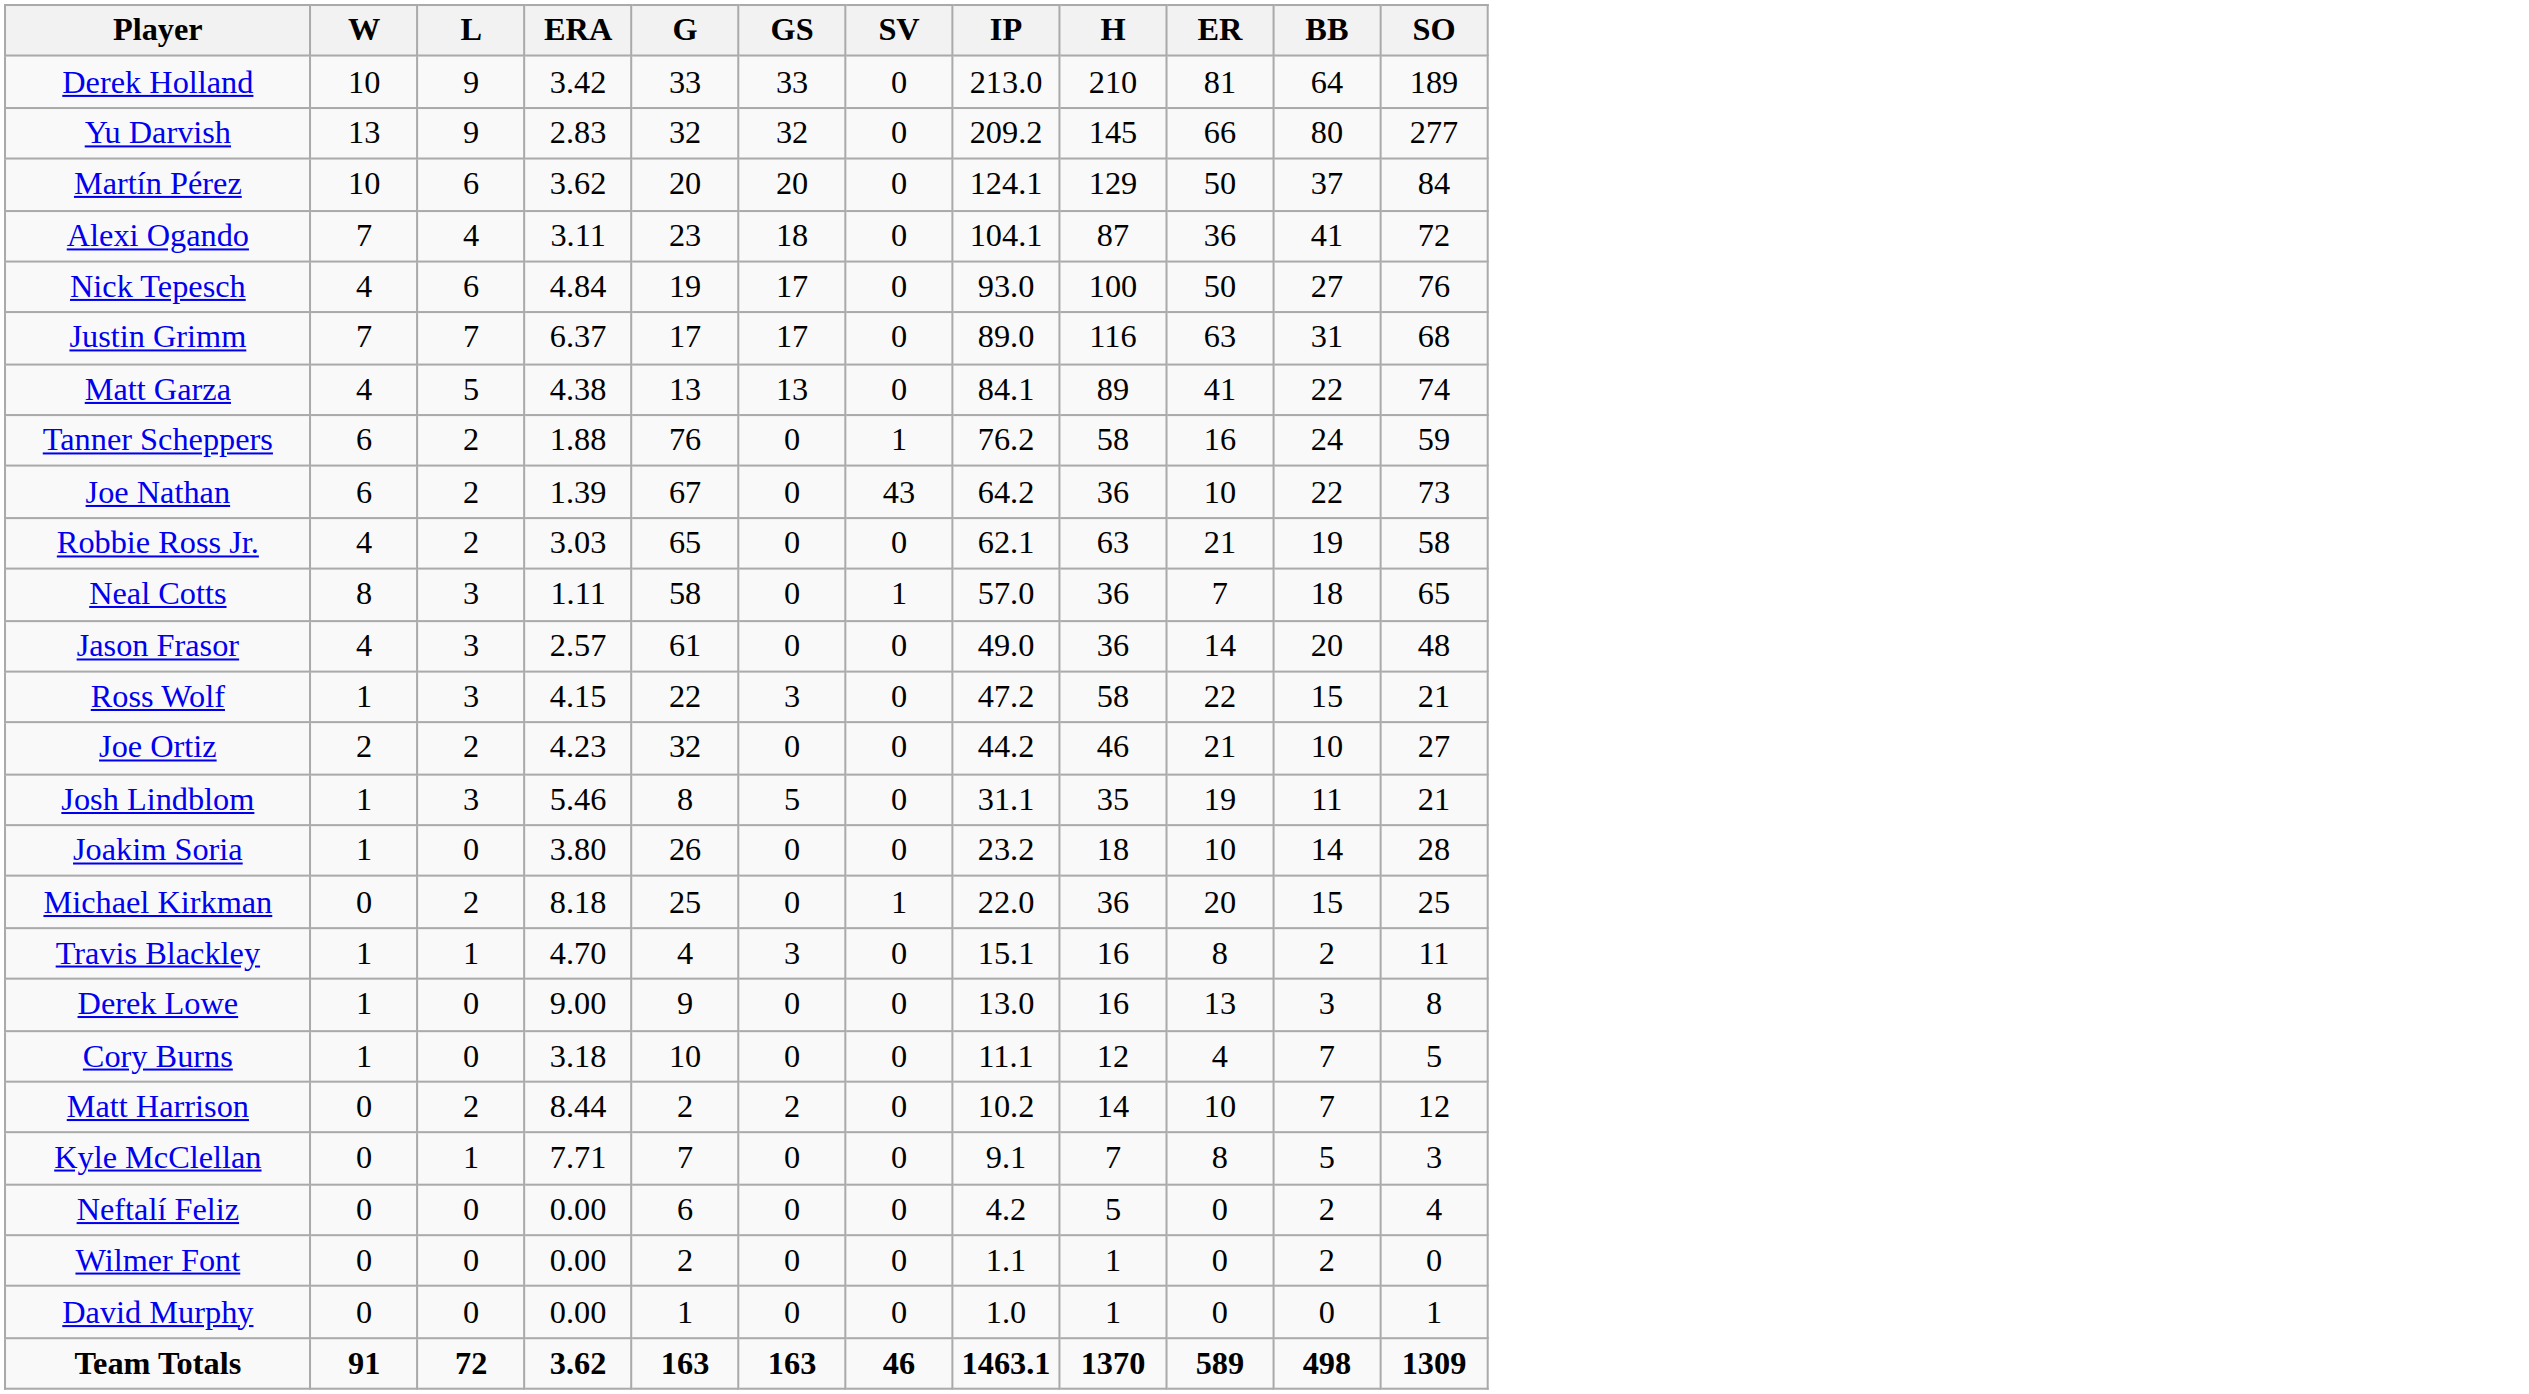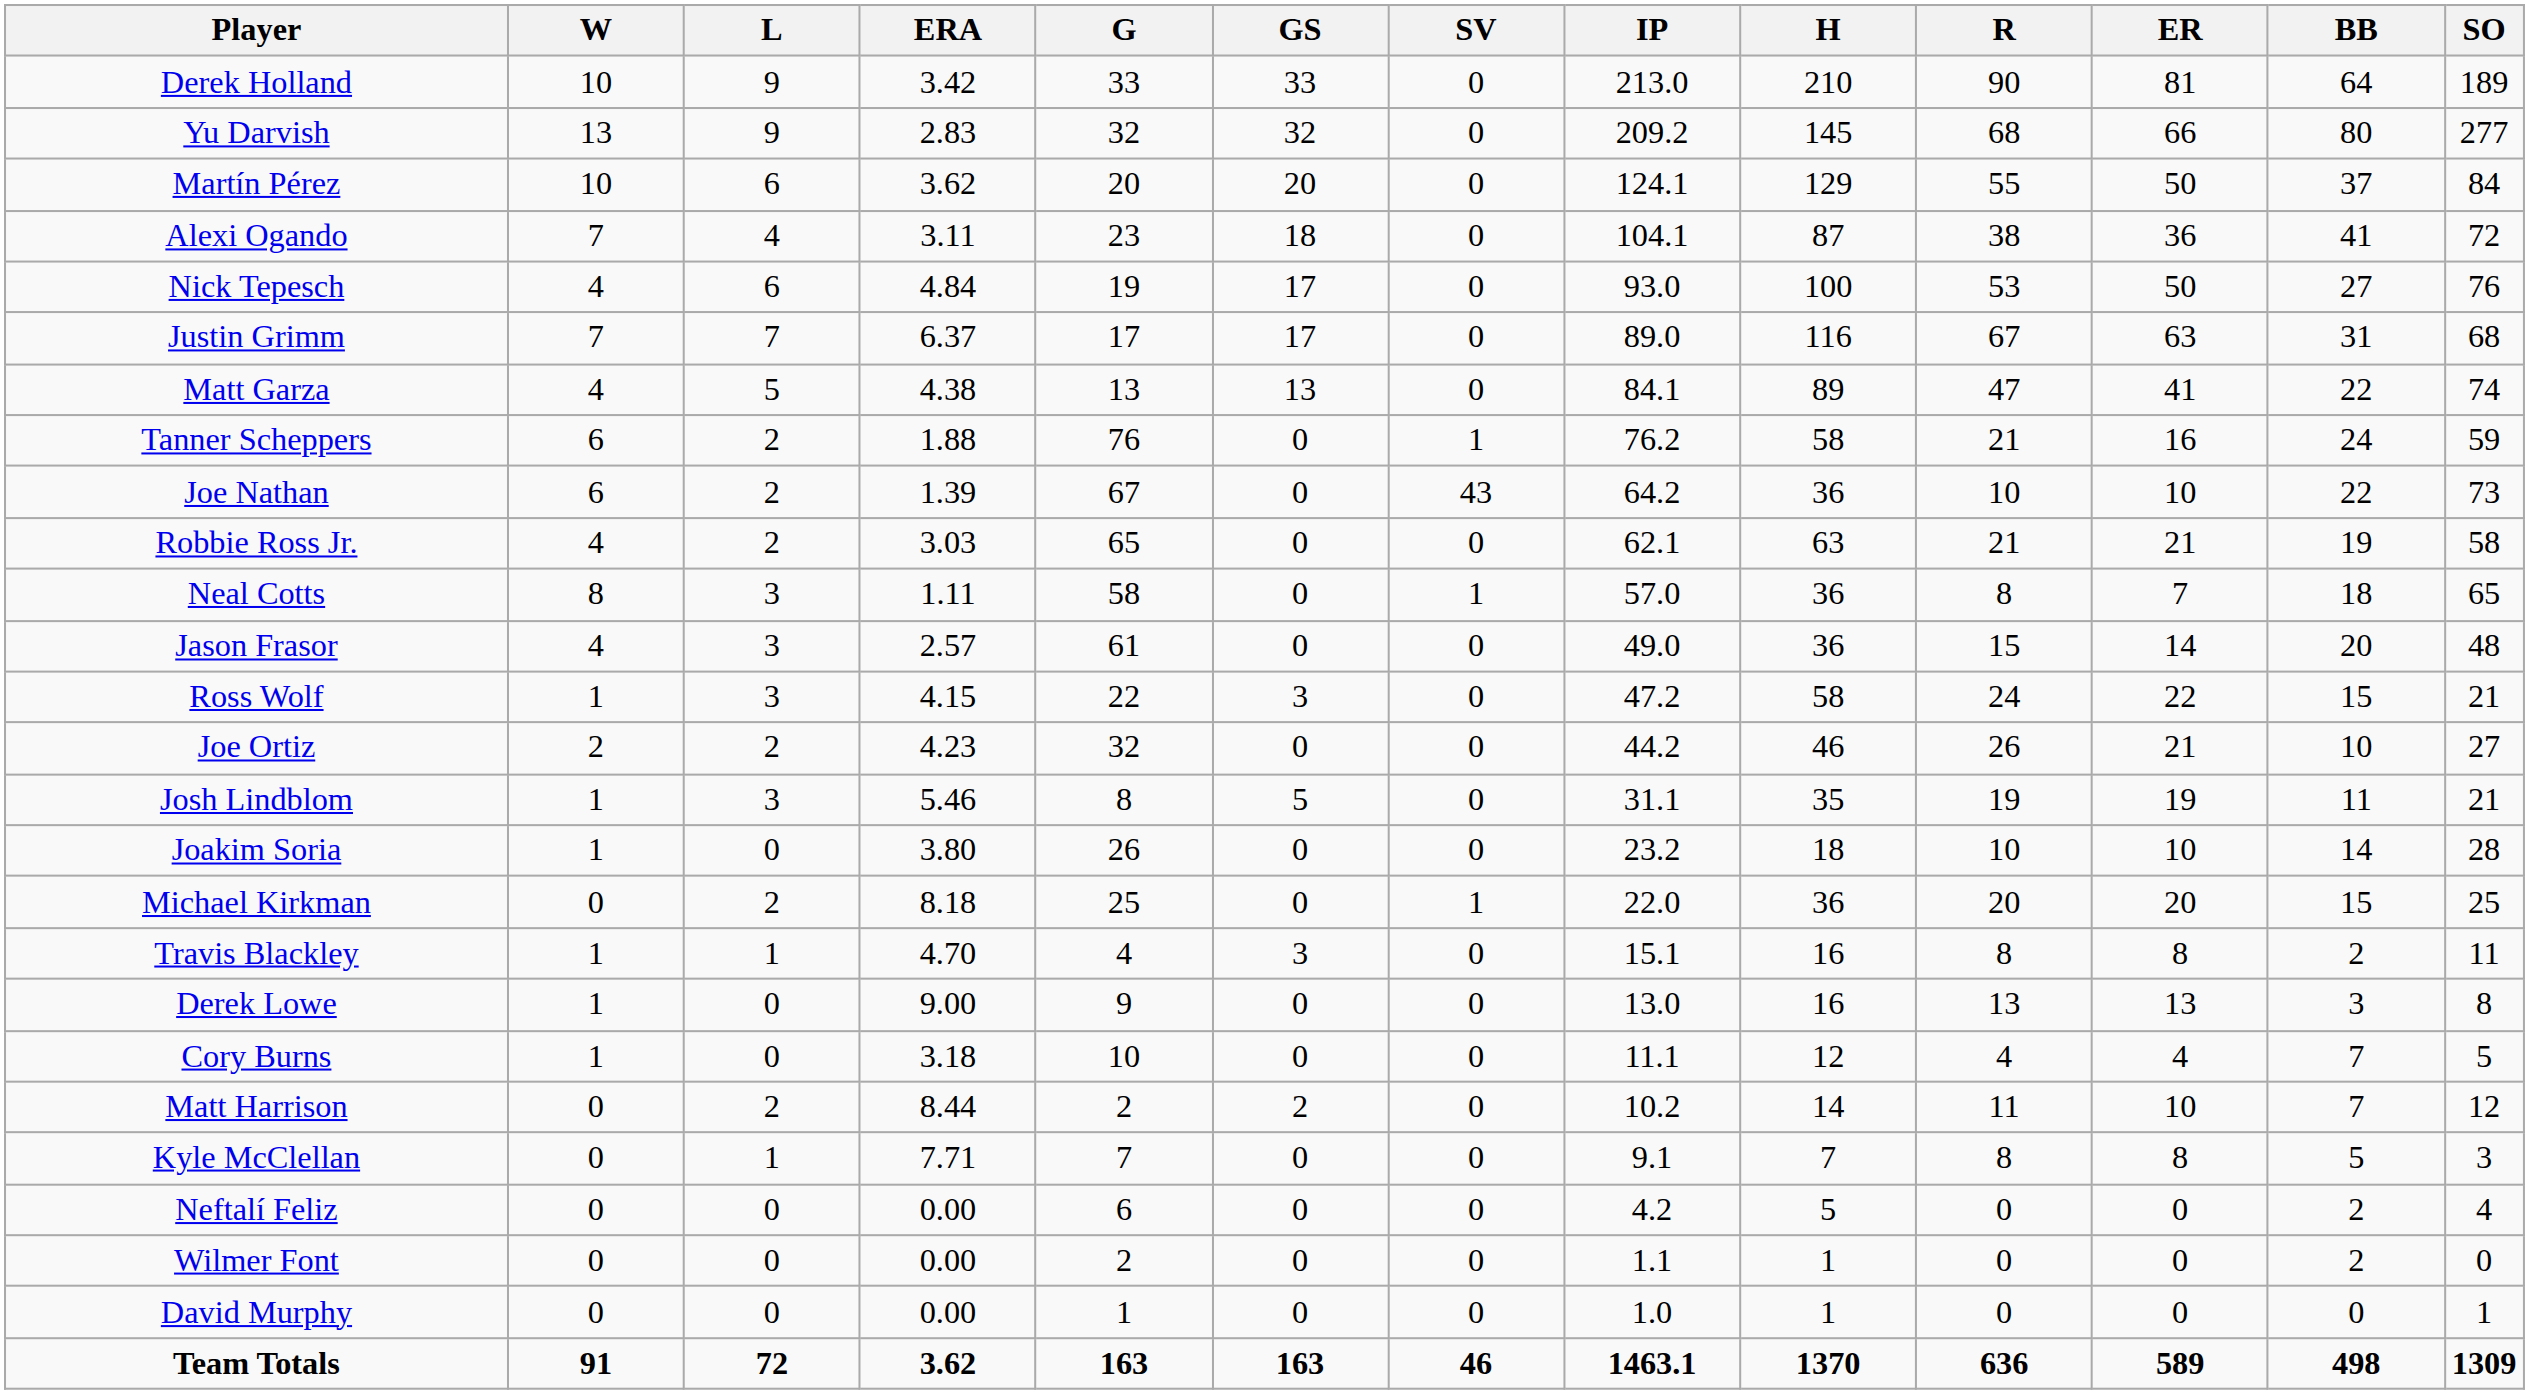 <table class=wikitable style="text-align:center">
 <tr>
 <th bgcolor=#DDDDFF; width="20%">Player</th>
 <th bgcolor=#DDDDFF; width="7%">W</th>
 <th bgcolor=#DDDDFF; width="7%">L</th>
 <th bgcolor=#DDDDFF; width="7%">ERA</th>
 <th bgcolor=#DDDDFF; width="7%">G</th>
 <th bgcolor=#DDDDFF; width="7%">GS</th>
 <th bgcolor=#DDDDFF; width="7%">SV</th>
 <th bgcolor=#DDDDFF; width="7%">IP</th>
 <th bgcolor=#DDDDFF; width="7%">H</th>
+<th bgcolor=#DDDDFF; width="7%">R</th>
 <th bgcolor=#DDDDFF; width="7%">ER</th>
 <th bgcolor=#DDDDFF; width="7%">BB</th>
 <th bgcolor=#DDDDFF; width="7%">SO</th>
 </tr>
 <tr>
 <td><a href='#'>Derek Holland</a></td>
 <td>10</td>
 <td>9</td>
 <td>3.42</td>
 <td>33</td>
 <td>33</td>
 <td>0</td>
 <td>213.0</td>
 <td>210</td>
+<td>90</td>
 <td>81</td>
 <td>64</td>
 <td>189</td>
 </tr>
 <tr>
 <td><a href='#'>Yu Darvish</a></td>
 <td>13</td>
 <td>9</td>
 <td>2.83</td>
 <td>32</td>
 <td>32</td>
 <td>0</td>
 <td>209.2</td>
 <td>145</td>
+<td>68</td>
 <td>66</td>
 <td>80</td>
 <td>277</td>
 </tr>
 <tr>
 <td><a href='#'>Martín Pérez</a></td>
 <td>10</td>
 <td>6</td>
 <td>3.62</td>
 <td>20</td>
 <td>20</td>
 <td>0</td>
 <td>124.1</td>
 <td>129</td>
+<td>55</td>
 <td>50</td>
 <td>37</td>
 <td>84</td>
 </tr>
 <tr>
 <td><a href='#'>Alexi Ogando</a></td>
 <td>7</td>
 <td>4</td>
 <td>3.11</td>
 <td>23</td>
 <td>18</td>
 <td>0</td>
 <td>104.1</td>
 <td>87</td>
+<td>38</td>
 <td>36</td>
 <td>41</td>
 <td>72</td>
 </tr>
 <tr>
 <td><a href='#'>Nick Tepesch</a></td>
 <td>4</td>
 <td>6</td>
 <td>4.84</td>
 <td>19</td>
 <td>17</td>
 <td>0</td>
 <td>93.0</td>
 <td>100</td>
+<td>53</td>
 <td>50</td>
 <td>27</td>
 <td>76</td>
 </tr>
 <tr>
 <td><a href='#'>Justin Grimm</a></td>
 <td>7</td>
 <td>7</td>
 <td>6.37</td>
 <td>17</td>
 <td>17</td>
 <td>0</td>
 <td>89.0</td>
 <td>116</td>
+<td>67</td>
 <td>63</td>
 <td>31</td>
 <td>68</td>
 </tr>
 <tr>
 <td><a href='#'>Matt Garza</a></td>
 <td>4</td>
 <td>5</td>
 <td>4.38</td>
 <td>13</td>
 <td>13</td>
 <td>0</td>
 <td>84.1</td>
 <td>89</td>
+<td>47</td>
 <td>41</td>
 <td>22</td>
 <td>74</td>
 </tr>
 <tr>
 <td><a href='#'>Tanner Scheppers</a></td>
 <td>6</td>
 <td>2</td>
 <td>1.88</td>
 <td>76</td>
 <td>0</td>
 <td>1</td>
 <td>76.2</td>
 <td>58</td>
+<td>21</td>
 <td>16</td>
 <td>24</td>
 <td>59</td>
 </tr>
 <tr>
 <td><a href='#'>Joe Nathan</a></td>
 <td>6</td>
 <td>2</td>
 <td>1.39</td>
 <td>67</td>
 <td>0</td>
 <td>43</td>
 <td>64.2</td>
 <td>36</td>
 <td>10</td>
+<td>10</td>
 <td>22</td>
 <td>73</td>
 </tr>
 <tr>
 <td><a href='#'>Robbie Ross Jr.</a></td>
 <td>4</td>
 <td>2</td>
 <td>3.03</td>
 <td>65</td>
 <td>0</td>
 <td>0</td>
 <td>62.1</td>
 <td>63</td>
 <td>21</td>
+<td>21</td>
 <td>19</td>
 <td>58</td>
 </tr>
 <tr>
 <td><a href='#'>Neal Cotts</a></td>
 <td>8</td>
 <td>3</td>
 <td>1.11</td>
 <td>58</td>
 <td>0</td>
 <td>1</td>
 <td>57.0</td>
 <td>36</td>
+<td>8</td>
 <td>7</td>
 <td>18</td>
 <td>65</td>
 </tr>
 <tr>
 <td><a href='#'>Jason Frasor</a></td>
 <td>4</td>
 <td>3</td>
 <td>2.57</td>
 <td>61</td>
 <td>0</td>
 <td>0</td>
 <td>49.0</td>
 <td>36</td>
+<td>15</td>
 <td>14</td>
 <td>20</td>
 <td>48</td>
 </tr>
 <tr>
 <td><a href='#'>Ross Wolf</a></td>
 <td>1</td>
 <td>3</td>
 <td>4.15</td>
 <td>22</td>
 <td>3</td>
 <td>0</td>
 <td>47.2</td>
 <td>58</td>
+<td>24</td>
 <td>22</td>
 <td>15</td>
 <td>21</td>
 </tr>
 <tr>
 <td><a href='#'>Joe Ortiz</a></td>
 <td>2</td>
 <td>2</td>
 <td>4.23</td>
 <td>32</td>
 <td>0</td>
 <td>0</td>
 <td>44.2</td>
 <td>46</td>
+<td>26</td>
 <td>21</td>
 <td>10</td>
 <td>27</td>
 </tr>
 <tr>
 <td><a href='#'>Josh Lindblom</a></td>
 <td>1</td>
 <td>3</td>
 <td>5.46</td>
 <td>8</td>
 <td>5</td>
 <td>0</td>
 <td>31.1</td>
 <td>35</td>
 <td>19</td>
+<td>19</td>
 <td>11</td>
 <td>21</td>
 </tr>
 <tr>
 <td><a href='#'>Joakim Soria</a></td>
 <td>1</td>
 <td>0</td>
 <td>3.80</td>
 <td>26</td>
 <td>0</td>
 <td>0</td>
 <td>23.2</td>
 <td>18</td>
+<td>10</td>
 <td>10</td>
 <td>14</td>
 <td>28</td>
 </tr>
 <tr>
 <td><a href='#'>Michael Kirkman</a></td>
 <td>0</td>
 <td>2</td>
 <td>8.18</td>
 <td>25</td>
 <td>0</td>
 <td>1</td>
 <td>22.0</td>
 <td>36</td>
 <td>20</td>
+<td>20</td>
 <td>15</td>
 <td>25</td>
 </tr>
 <tr>
 <td><a href='#'>Travis Blackley</a></td>
 <td>1</td>
 <td>1</td>
 <td>4.70</td>
 <td>4</td>
 <td>3</td>
 <td>0</td>
 <td>15.1</td>
 <td>16</td>
+<td>8</td>
 <td>8</td>
 <td>2</td>
 <td>11</td>
 </tr>
 <tr>
 <td><a href='#'>Derek Lowe</a></td>
 <td>1</td>
 <td>0</td>
 <td>9.00</td>
 <td>9</td>
 <td>0</td>
 <td>0</td>
 <td>13.0</td>
 <td>16</td>
 <td>13</td>
+<td>13</td>
 <td>3</td>
 <td>8</td>
 </tr>
 <tr>
 <td><a href='#'>Cory Burns</a></td>
 <td>1</td>
 <td>0</td>
 <td>3.18</td>
 <td>10</td>
 <td>0</td>
 <td>0</td>
 <td>11.1</td>
 <td>12</td>
 <td>4</td>
+<td>4</td>
 <td>7</td>
 <td>5</td>
 </tr>
 <tr>
 <td><a href='#'>Matt Harrison</a></td>
 <td>0</td>
 <td>2</td>
 <td>8.44</td>
 <td>2</td>
 <td>2</td>
 <td>0</td>
 <td>10.2</td>
 <td>14</td>
+<td>11</td>
 <td>10</td>
 <td>7</td>
 <td>12</td>
 </tr>
 <tr>
 <td><a href='#'>Kyle McClellan</a></td>
 <td>0</td>
 <td>1</td>
 <td>7.71</td>
 <td>7</td>
 <td>0</td>
 <td>0</td>
 <td>9.1</td>
 <td>7</td>
 <td>8</td>
+<td>8</td>
 <td>5</td>
 <td>3</td>
 </tr>
 <tr>
 <td><a href='#'>Neftalí Feliz</a></td>
 <td>0</td>
 <td>0</td>
 <td>0.00</td>
 <td>6</td>
 <td>0</td>
 <td>0</td>
 <td>4.2</td>
 <td>5</td>
 <td>0</td>
+<td>0</td>
 <td>2</td>
 <td>4</td>
 </tr>
 <tr>
 <td><a href='#'>Wilmer Font</a></td>
 <td>0</td>
 <td>0</td>
 <td>0.00</td>
 <td>2</td>
 <td>0</td>
 <td>0</td>
 <td>1.1</td>
 <td>1</td>
+<td>0</td>
 <td>0</td>
 <td>2</td>
 <td>0</td>
 </tr>
 <tr>
 <td><a href='#'>David Murphy</a></td>
 <td>0</td>
 <td>0</td>
 <td>0.00</td>
 <td>1</td>
 <td>0</td>
 <td>0</td>
 <td>1.0</td>
 <td>1</td>
 <td>0</td>
 <td>0</td>
+<td>0</td>
 <td>1</td>
 </tr>
 <tr>
 <td><strong>Team Totals</strong></td>
 <td><strong>91</strong></td>
 <td><strong>72</strong></td>
 <td><strong>3.62</strong></td>
 <td><strong>163</strong></td>
 <td><strong>163</strong></td>
 <td><strong>46</strong></td>
 <td><strong>1463.1</strong></td>
 <td><strong>1370</strong></td>
+<td><strong>636</strong></td>
 <td><strong>589</strong></td>
 <td><strong>498</strong></td>
 <td><strong>1309</strong></td>
 </tr>
 </table>
